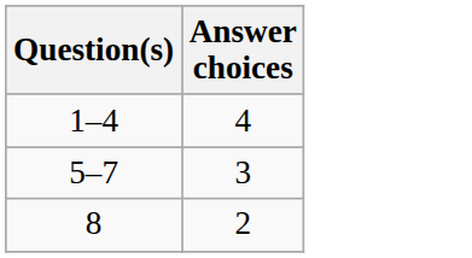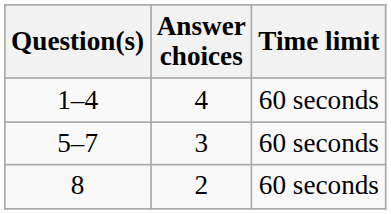 <table class="wikitable" style="text-align:center">
 <tr>
 <th>Question(s)</th>
 <th>Answer<br> choices</th>
+<th>Time limit</th>
 </tr>
 <tr>
 <td>1–4</td>
 <td>4</td>
+<td>60 seconds</td>
 </tr>
 <tr>
 <td>5–7</td>
 <td>3</td>
+<td>60 seconds</td>
 </tr>
 <tr>
 <td>8</td>
 <td>2</td>
+<td>60 seconds</td>
 </tr>
 </table>
